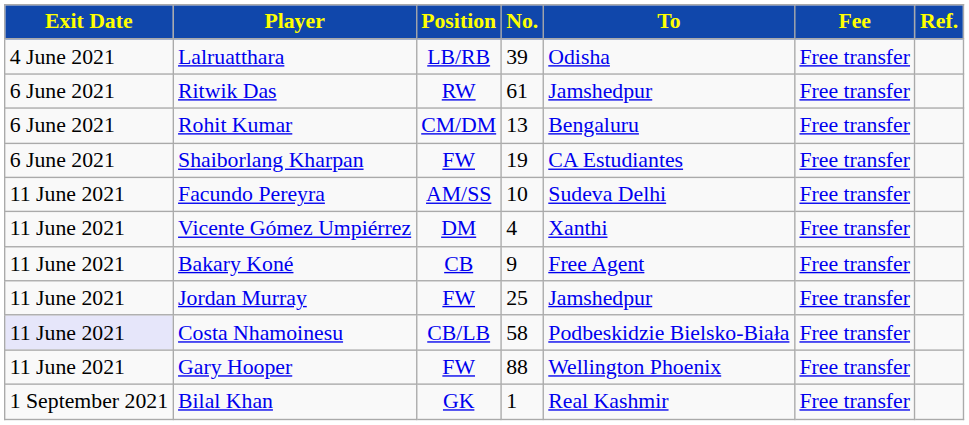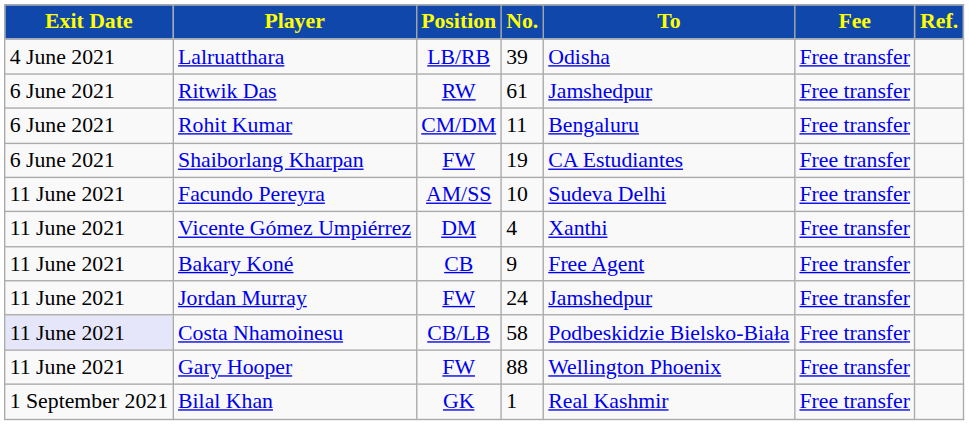 <table class="wikitable sortable">
 <tr>
 <th style="background:#1047AB; color:#FFFF00;">Exit Date</th>
 <th style="background:#1047AB; color:#FFFF00;">Player</th>
 <th style="background:#1047AB; color:#FFFF00;">Position</th>
 <th style="background:#1047AB; color:#FFFF00;">No.</th>
 <th style="background:#1047AB; color:#FFFF00;">To</th>
 <th style="background:#1047AB; color:#FFFF00;">Fee</th>
 <th style="background:#1047AB; color:#FFFF00;">Ref.</th>
 </tr>
 <tr>
 <td>4 June 2021</td>
 <td> <a href='#'>Lalruatthara</a></td>
 <td style="text-align:center;"><a href='#'>LB/RB</a></td>
 <td>39</td>
 <td> <a href='#'>Odisha</a></td>
 <td><a href='#'>Free transfer</a></td>
 <td></td>
 </tr>
 <tr>
 <td>6 June 2021</td>
 <td style="text-align:left;"> <a href='#'>Ritwik Das</a></td>
 <td style="text-align:center;"><a href='#'>RW</a></td>
 <td>61</td>
 <td> <a href='#'>Jamshedpur</a></td>
 <td><a href='#'>Free transfer</a></td>
 <td></td>
 </tr>
 <tr>
 <td>6 June 2021</td>
 <td> <a href='#'>Rohit Kumar</a></td>
 <td style="text-align:center;"><a href='#'>CM/DM</a></td>
-<td>13</td>
+<td>11</td>
 <td> <a href='#'>Bengaluru</a></td>
 <td><a href='#'>Free transfer</a></td>
 <td></td>
 </tr>
 <tr>
 <td>6 June 2021</td>
 <td> <a href='#'>Shaiborlang Kharpan</a></td>
 <td style="text-align:center;"><a href='#'>FW</a></td>
 <td>19</td>
 <td> <a href='#'>CA Estudiantes</a></td>
 <td><a href='#'>Free transfer</a></td>
 <td></td>
 </tr>
 <tr>
 <td>11 June 2021</td>
 <td> <a href='#'>Facundo Pereyra</a></td>
 <td style="text-align:center;"><a href='#'>AM/SS</a></td>
 <td>10</td>
 <td> <a href='#'>Sudeva Delhi</a></td>
 <td><a href='#'>Free transfer</a></td>
 <td></td>
 </tr>
 <tr>
 <td>11 June 2021</td>
 <td> <a href='#'>Vicente Gómez Umpiérrez</a></td>
 <td style="text-align:center;"><a href='#'>DM</a></td>
 <td>4</td>
 <td> <a href='#'>Xanthi</a></td>
 <td><a href='#'>Free transfer</a></td>
 <td></td>
 </tr>
 <tr>
 <td>11 June 2021</td>
 <td> <a href='#'>Bakary Koné</a></td>
 <td style="text-align:center;"><a href='#'>CB</a></td>
 <td>9</td>
 <td><a href='#'>Free Agent</a></td>
 <td><a href='#'>Free transfer</a></td>
 <td></td>
 </tr>
 <tr>
 <td>11 June 2021</td>
 <td> <a href='#'>Jordan Murray</a></td>
 <td style="text-align:center;"><a href='#'>FW</a></td>
-<td>25</td>
+<td>24</td>
 <td> <a href='#'>Jamshedpur</a></td>
 <td><a href='#'>Free transfer</a></td>
 <td></td>
 </tr>
 <tr>
 <td style="background: lavender;">11 June 2021</td>
 <td> <a href='#'>Costa Nhamoinesu</a></td>
 <td style="text-align:center;"><a href='#'>CB/LB</a></td>
 <td>58</td>
 <td> <a href='#'>Podbeskidzie Bielsko-Biała</a></td>
 <td><a href='#'>Free transfer</a></td>
 <td></td>
 </tr>
 <tr>
 <td>11 June 2021</td>
 <td> <a href='#'>Gary Hooper</a></td>
 <td style="text-align:center;"><a href='#'>FW</a></td>
 <td>88</td>
 <td> <a href='#'>Wellington Phoenix</a></td>
 <td><a href='#'>Free transfer</a></td>
 <td></td>
 </tr>
 <tr>
 <td>1 September 2021</td>
 <td> <a href='#'>Bilal Khan</a></td>
 <td style="text-align:center;"><a href='#'>GK</a></td>
 <td>1</td>
 <td> <a href='#'>Real Kashmir</a></td>
 <td><a href='#'>Free transfer</a></td>
 <td></td>
 </tr>
 </table>
